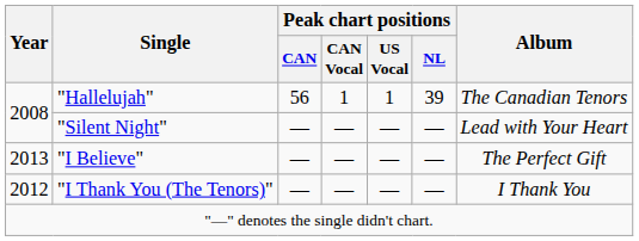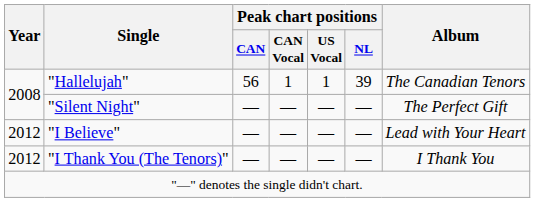 <table class="wikitable" style="text-align:center;">
 <tr>
 <th rowspan="2">Year</th>
 <th rowspan="2">Single</th>
 <th colspan="4">Peak chart positions</th>
 <th rowspan="2">Album</th>
 </tr>
 <tr style="font-size:smaller;">
 <th style="width:30px;"><a href='#'>CAN</a></th>
 <th style="width:30px;">CAN<br>Vocal</th>
 <th style="width:30px;">US<br>Vocal</th>
 <th style="width:30px;"><a href='#'>NL</a></th>
 </tr>
 <tr>
 <td rowspan="2">2008</td>
 <td style="text-align:left;">"<a href='#'>Hallelujah</a>"</td>
 <td>56</td>
 <td>1</td>
 <td>1</td>
 <td>39</td>
 <td><em>The Canadian Tenors</em></td>
 </tr>
 <tr>
 <td style="text-align:left;">"<a href='#'>Silent Night</a>"</td>
 <td>—</td>
 <td>—</td>
 <td>—</td>
 <td>—</td>
-<td><em>Lead with Your Heart</em></td>
+<td><em>The Perfect Gift</em></td>
 </tr>
 <tr>
-<td>2013</td>
+<td>2012</td>
 <td style="text-align:left;">"<a href='#'>I Believe</a>"</td>
 <td>—</td>
 <td>—</td>
 <td>—</td>
 <td>—</td>
-<td><em>The Perfect Gift</em></td>
+<td><em>Lead with Your Heart</em></td>
 </tr>
 <tr>
 <td>2012</td>
 <td style="text-align:left;">"<a href='#'>I Thank You (The Tenors)</a>"</td>
 <td>—</td>
 <td>—</td>
 <td>—</td>
 <td>—</td>
 <td><em>I Thank You</em></td>
 </tr>
 <tr>
 <td style="text-align:center;" colspan="9"><small>"—" denotes the single didn't chart.</small></td>
 </tr>
 </table>
